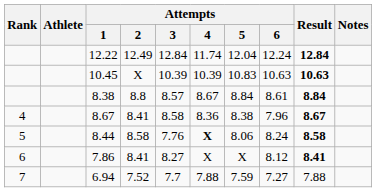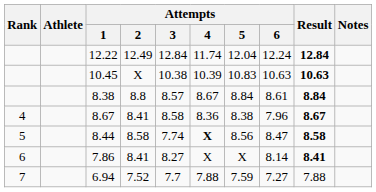 <table class='wikitable'>
 <tr>
 <th rowspan=2>Rank</th>
 <th rowspan=2>Athlete</th>
 <th colspan=6>Attempts</th>
 <th rowspan=2>Result</th>
 <th rowspan=2>Notes</th>
 </tr>
 <tr>
 <th>1</th>
 <th>2</th>
 <th>3</th>
 <th>4</th>
 <th>5</th>
 <th>6</th>
 </tr>
 <tr align=center>
 <td></td>
 <td align=left></td>
 <td>12.22</td>
 <td>12.49</td>
 <td>12.84</td>
 <td>11.74</td>
 <td>12.04</td>
 <td>12.24</td>
 <td><strong> 12.84 </strong></td>
 <td></td>
 </tr>
 <tr align=center>
 <td></td>
 <td align=left></td>
 <td>10.45</td>
 <td>X</td>
-<td>10.39</td>
+<td>10.38</td>
 <td>10.39</td>
 <td>10.83</td>
 <td>10.63</td>
 <td><strong> 10.63 </strong></td>
 <td></td>
 </tr>
 <tr align=center>
 <td></td>
 <td align=left></td>
 <td>8.38</td>
 <td>8.8</td>
 <td>8.57</td>
 <td>8.67</td>
 <td>8.84</td>
 <td>8.61</td>
 <td><strong> 8.84 </strong></td>
 <td></td>
 </tr>
 <tr align=center>
 <td>4</td>
 <td align=left></td>
 <td>8.67</td>
 <td>8.41</td>
 <td>8.58</td>
 <td>8.36</td>
 <td>8.38</td>
 <td>7.96</td>
 <td><strong> 8.67 </strong></td>
 <td></td>
 </tr>
 <tr align=center>
 <td>5</td>
 <td align=left></td>
 <td>8.44</td>
 <td>8.58</td>
-<td>7.76</td>
+<td>7.74</td>
 <td><strong>X</strong></td>
-<td>8.06</td>
-<td>8.24</td>
+<td>8.56</td>
+<td>8.47</td>
 <td><strong> 8.58 </strong></td>
 <td></td>
 </tr>
 <tr align=center>
 <td>6</td>
 <td align=left></td>
 <td>7.86</td>
 <td>8.41</td>
 <td>8.27</td>
 <td>X</td>
 <td>X</td>
-<td>8.12</td>
+<td>8.14</td>
 <td><strong> 8.41 </strong></td>
 <td></td>
 </tr>
 <tr align=center>
 <td>7</td>
 <td align=left></td>
 <td>6.94</td>
 <td>7.52</td>
 <td>7.7</td>
 <td>7.88</td>
 <td>7.59</td>
 <td>7.27</td>
 <td>7.88</td>
 <td></td>
 </tr>
 </table>
